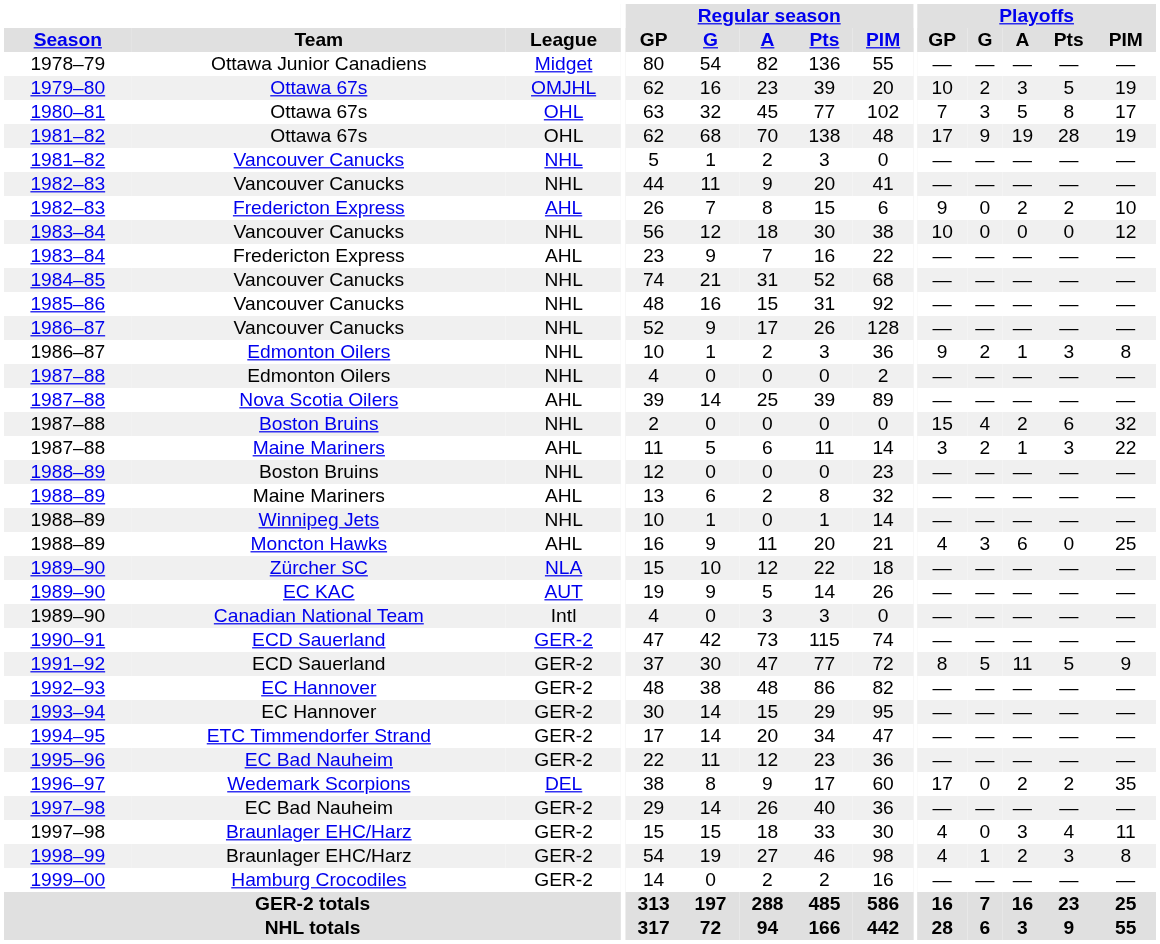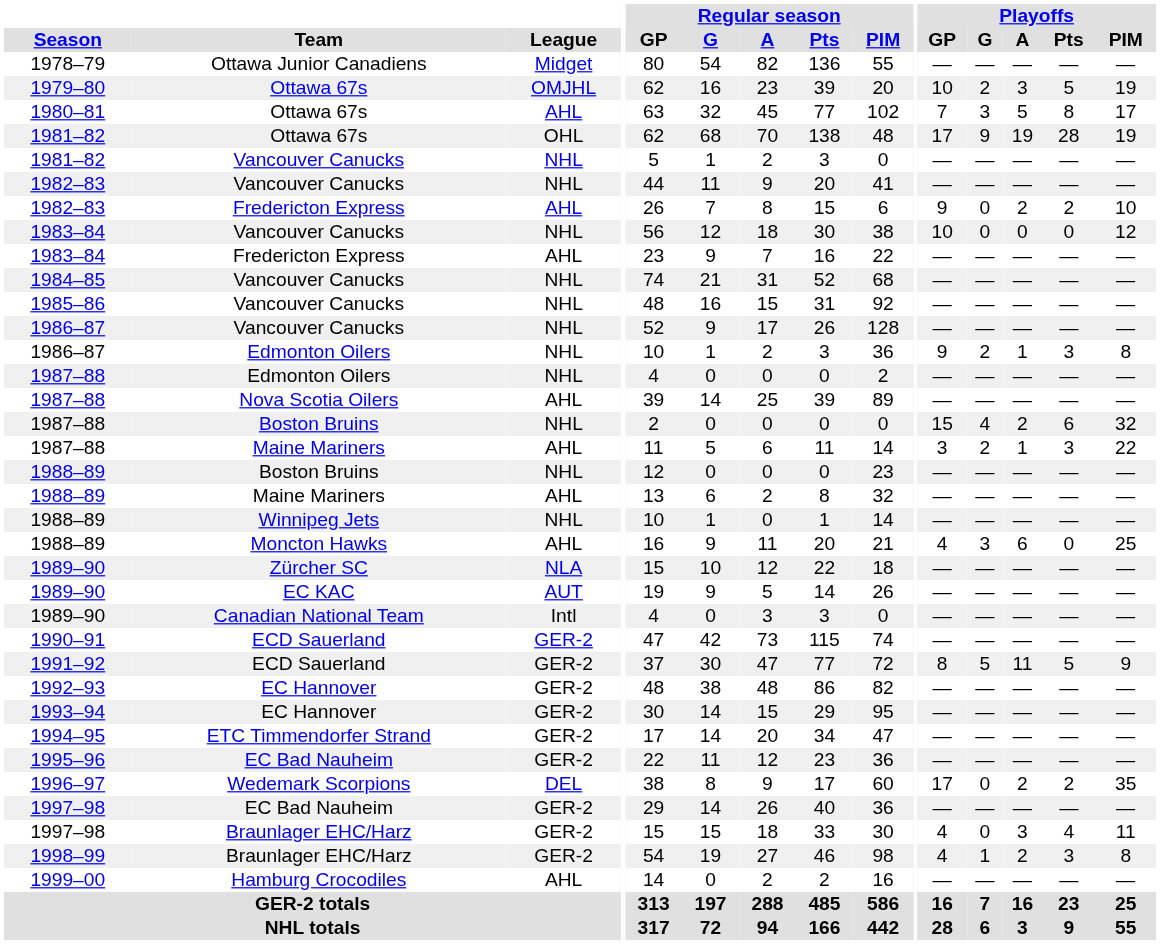 <table border="0" cellpadding="1" cellspacing="0" style="text-align:center; width:60em">
 <tr bgcolor="#e0e0e0">
 <th colspan="3" bgcolor="#ffffff"></th>
 <th rowspan="100" bgcolor="#ffffff"></th>
 <th colspan="5"><a href='#'>Regular season</a></th>
 <th rowspan="100" bgcolor="#ffffff"></th>
 <th colspan="5"><a href='#'>Playoffs</a></th>
 </tr>
 <tr bgcolor="#e0e0e0">
 <th><a href='#'>Season</a></th>
 <th>Team</th>
 <th>League</th>
 <th>GP</th>
 <th><a href='#'>G</a></th>
 <th><a href='#'>A</a></th>
 <th><a href='#'>Pts</a></th>
 <th><a href='#'>PIM</a></th>
 <th>GP</th>
 <th>G</th>
 <th>A</th>
 <th>Pts</th>
 <th>PIM</th>
 </tr>
 <tr>
 <td>1978–79</td>
 <td>Ottawa Junior Canadiens</td>
 <td><a href='#'>Midget</a></td>
 <td>80</td>
 <td>54</td>
 <td>82</td>
 <td>136</td>
 <td>55</td>
 <td>—</td>
 <td>—</td>
 <td>—</td>
 <td>—</td>
 <td>—</td>
 </tr>
 <tr bgcolor="#f0f0f0">
 <td><a href='#'>1979–80</a></td>
 <td><a href='#'>Ottawa 67s</a></td>
 <td><a href='#'>OMJHL</a></td>
 <td>62</td>
 <td>16</td>
 <td>23</td>
 <td>39</td>
 <td>20</td>
 <td>10</td>
 <td>2</td>
 <td>3</td>
 <td>5</td>
 <td>19</td>
 </tr>
 <tr>
 <td><a href='#'>1980–81</a></td>
 <td>Ottawa 67s</td>
-<td><a href='#'>OHL</a></td>
+<td><a href='#'>AHL</a></td>
 <td>63</td>
 <td>32</td>
 <td>45</td>
 <td>77</td>
 <td>102</td>
 <td>7</td>
 <td>3</td>
 <td>5</td>
 <td>8</td>
 <td>17</td>
 </tr>
 <tr bgcolor="#f0f0f0">
 <td><a href='#'>1981–82</a></td>
 <td>Ottawa 67s</td>
 <td>OHL</td>
 <td>62</td>
 <td>68</td>
 <td>70</td>
 <td>138</td>
 <td>48</td>
 <td>17</td>
 <td>9</td>
 <td>19</td>
 <td>28</td>
 <td>19</td>
 </tr>
 <tr>
 <td><a href='#'>1981–82</a></td>
 <td><a href='#'>Vancouver Canucks</a></td>
 <td><a href='#'>NHL</a></td>
 <td>5</td>
 <td>1</td>
 <td>2</td>
 <td>3</td>
 <td>0</td>
 <td>—</td>
 <td>—</td>
 <td>—</td>
 <td>—</td>
 <td>—</td>
 </tr>
 <tr bgcolor="#f0f0f0">
 <td><a href='#'>1982–83</a></td>
 <td>Vancouver Canucks</td>
 <td>NHL</td>
 <td>44</td>
 <td>11</td>
 <td>9</td>
 <td>20</td>
 <td>41</td>
 <td>—</td>
 <td>—</td>
 <td>—</td>
 <td>—</td>
 <td>—</td>
 </tr>
 <tr>
 <td><a href='#'>1982–83</a></td>
 <td><a href='#'>Fredericton Express</a></td>
 <td><a href='#'>AHL</a></td>
 <td>26</td>
 <td>7</td>
 <td>8</td>
 <td>15</td>
 <td>6</td>
 <td>9</td>
 <td>0</td>
 <td>2</td>
 <td>2</td>
 <td>10</td>
 </tr>
 <tr bgcolor="#f0f0f0">
 <td><a href='#'>1983–84</a></td>
 <td>Vancouver Canucks</td>
 <td>NHL</td>
 <td>56</td>
 <td>12</td>
 <td>18</td>
 <td>30</td>
 <td>38</td>
 <td>10</td>
 <td>0</td>
 <td>0</td>
 <td>0</td>
 <td>12</td>
 </tr>
 <tr>
 <td><a href='#'>1983–84</a></td>
 <td>Fredericton Express</td>
 <td>AHL</td>
 <td>23</td>
 <td>9</td>
 <td>7</td>
 <td>16</td>
 <td>22</td>
 <td>—</td>
 <td>—</td>
 <td>—</td>
 <td>—</td>
 <td>—</td>
 </tr>
 <tr bgcolor="#f0f0f0">
 <td><a href='#'>1984–85</a></td>
 <td>Vancouver Canucks</td>
 <td>NHL</td>
 <td>74</td>
 <td>21</td>
 <td>31</td>
 <td>52</td>
 <td>68</td>
 <td>—</td>
 <td>—</td>
 <td>—</td>
 <td>—</td>
 <td>—</td>
 </tr>
 <tr>
 <td><a href='#'>1985–86</a></td>
 <td>Vancouver Canucks</td>
 <td>NHL</td>
 <td>48</td>
 <td>16</td>
 <td>15</td>
 <td>31</td>
 <td>92</td>
 <td>—</td>
 <td>—</td>
 <td>—</td>
 <td>—</td>
 <td>—</td>
 </tr>
 <tr bgcolor="#f0f0f0">
 <td><a href='#'>1986–87</a></td>
 <td>Vancouver Canucks</td>
 <td>NHL</td>
 <td>52</td>
 <td>9</td>
 <td>17</td>
 <td>26</td>
 <td>128</td>
 <td>—</td>
 <td>—</td>
 <td>—</td>
 <td>—</td>
 <td>—</td>
 </tr>
 <tr>
 <td>1986–87</td>
 <td><a href='#'>Edmonton Oilers</a></td>
 <td>NHL</td>
 <td>10</td>
 <td>1</td>
 <td>2</td>
 <td>3</td>
 <td>36</td>
 <td>9</td>
 <td>2</td>
 <td>1</td>
 <td>3</td>
 <td>8</td>
 </tr>
 <tr bgcolor="#f0f0f0">
 <td><a href='#'>1987–88</a></td>
 <td>Edmonton Oilers</td>
 <td>NHL</td>
 <td>4</td>
 <td>0</td>
 <td>0</td>
 <td>0</td>
 <td>2</td>
 <td>—</td>
 <td>—</td>
 <td>—</td>
 <td>—</td>
 <td>—</td>
 </tr>
 <tr>
 <td><a href='#'>1987–88</a></td>
 <td><a href='#'>Nova Scotia Oilers</a></td>
 <td>AHL</td>
 <td>39</td>
 <td>14</td>
 <td>25</td>
 <td>39</td>
 <td>89</td>
 <td>—</td>
 <td>—</td>
 <td>—</td>
 <td>—</td>
 <td>—</td>
 </tr>
 <tr bgcolor="#f0f0f0">
 <td>1987–88</td>
 <td><a href='#'>Boston Bruins</a></td>
 <td>NHL</td>
 <td>2</td>
 <td>0</td>
 <td>0</td>
 <td>0</td>
 <td>0</td>
 <td>15</td>
 <td>4</td>
 <td>2</td>
 <td>6</td>
 <td>32</td>
 </tr>
 <tr>
 <td>1987–88</td>
 <td><a href='#'>Maine Mariners</a></td>
 <td>AHL</td>
 <td>11</td>
 <td>5</td>
 <td>6</td>
 <td>11</td>
 <td>14</td>
 <td>3</td>
 <td>2</td>
 <td>1</td>
 <td>3</td>
 <td>22</td>
 </tr>
 <tr bgcolor="#f0f0f0">
 <td><a href='#'>1988–89</a></td>
 <td>Boston Bruins</td>
 <td>NHL</td>
 <td>12</td>
 <td>0</td>
 <td>0</td>
 <td>0</td>
 <td>23</td>
 <td>—</td>
 <td>—</td>
 <td>—</td>
 <td>—</td>
 <td>—</td>
 </tr>
 <tr>
 <td><a href='#'>1988–89</a></td>
 <td>Maine Mariners</td>
 <td>AHL</td>
 <td>13</td>
 <td>6</td>
 <td>2</td>
 <td>8</td>
 <td>32</td>
 <td>—</td>
 <td>—</td>
 <td>—</td>
 <td>—</td>
 <td>—</td>
 </tr>
 <tr bgcolor="#f0f0f0">
 <td>1988–89</td>
 <td><a href='#'>Winnipeg Jets</a></td>
 <td>NHL</td>
 <td>10</td>
 <td>1</td>
 <td>0</td>
 <td>1</td>
 <td>14</td>
 <td>—</td>
 <td>—</td>
 <td>—</td>
 <td>—</td>
 <td>—</td>
 </tr>
 <tr>
 <td>1988–89</td>
 <td><a href='#'>Moncton Hawks</a></td>
 <td>AHL</td>
 <td>16</td>
 <td>9</td>
 <td>11</td>
 <td>20</td>
 <td>21</td>
 <td>4</td>
 <td>3</td>
 <td>6</td>
 <td>0</td>
 <td>25</td>
 </tr>
 <tr bgcolor="#f0f0f0">
 <td><a href='#'>1989–90</a></td>
 <td><a href='#'>Zürcher SC</a></td>
 <td><a href='#'>NLA</a></td>
 <td>15</td>
 <td>10</td>
 <td>12</td>
 <td>22</td>
 <td>18</td>
 <td>—</td>
 <td>—</td>
 <td>—</td>
 <td>—</td>
 <td>—</td>
 </tr>
 <tr>
 <td><a href='#'>1989–90</a></td>
 <td><a href='#'>EC KAC</a></td>
 <td><a href='#'>AUT</a></td>
 <td>19</td>
 <td>9</td>
 <td>5</td>
 <td>14</td>
 <td>26</td>
 <td>—</td>
 <td>—</td>
 <td>—</td>
 <td>—</td>
 <td>—</td>
 </tr>
 <tr bgcolor="#f0f0f0">
 <td>1989–90</td>
 <td><a href='#'>Canadian National Team</a></td>
 <td>Intl</td>
 <td>4</td>
 <td>0</td>
 <td>3</td>
 <td>3</td>
 <td>0</td>
 <td>—</td>
 <td>—</td>
 <td>—</td>
 <td>—</td>
 <td>—</td>
 </tr>
 <tr>
 <td><a href='#'>1990–91</a></td>
 <td><a href='#'>ECD Sauerland</a></td>
 <td><a href='#'>GER-2</a></td>
 <td>47</td>
 <td>42</td>
 <td>73</td>
 <td>115</td>
 <td>74</td>
 <td>—</td>
 <td>—</td>
 <td>—</td>
 <td>—</td>
 <td>—</td>
 </tr>
 <tr bgcolor="#f0f0f0">
 <td><a href='#'>1991–92</a></td>
 <td>ECD Sauerland</td>
 <td>GER-2</td>
 <td>37</td>
 <td>30</td>
 <td>47</td>
 <td>77</td>
 <td>72</td>
 <td>8</td>
 <td>5</td>
 <td>11</td>
 <td>5</td>
 <td>9</td>
 </tr>
 <tr>
 <td><a href='#'>1992–93</a></td>
 <td><a href='#'>EC Hannover</a></td>
 <td>GER-2</td>
 <td>48</td>
 <td>38</td>
 <td>48</td>
 <td>86</td>
 <td>82</td>
 <td>—</td>
 <td>—</td>
 <td>—</td>
 <td>—</td>
 <td>—</td>
 </tr>
 <tr bgcolor="#f0f0f0">
 <td><a href='#'>1993–94</a></td>
 <td>EC Hannover</td>
 <td>GER-2</td>
 <td>30</td>
 <td>14</td>
 <td>15</td>
 <td>29</td>
 <td>95</td>
 <td>—</td>
 <td>—</td>
 <td>—</td>
 <td>—</td>
 <td>—</td>
 </tr>
 <tr>
 <td><a href='#'>1994–95</a></td>
 <td><a href='#'>ETC Timmendorfer Strand</a></td>
 <td>GER-2</td>
 <td>17</td>
 <td>14</td>
 <td>20</td>
 <td>34</td>
 <td>47</td>
 <td>—</td>
 <td>—</td>
 <td>—</td>
 <td>—</td>
 <td>—</td>
 </tr>
 <tr bgcolor="#f0f0f0">
 <td><a href='#'>1995–96</a></td>
 <td><a href='#'>EC Bad Nauheim</a></td>
 <td>GER-2</td>
 <td>22</td>
 <td>11</td>
 <td>12</td>
 <td>23</td>
 <td>36</td>
 <td>—</td>
 <td>—</td>
 <td>—</td>
 <td>—</td>
 <td>—</td>
 </tr>
 <tr>
 <td><a href='#'>1996–97</a></td>
 <td><a href='#'>Wedemark Scorpions</a></td>
 <td><a href='#'>DEL</a></td>
 <td>38</td>
 <td>8</td>
 <td>9</td>
 <td>17</td>
 <td>60</td>
 <td>17</td>
 <td>0</td>
 <td>2</td>
 <td>2</td>
 <td>35</td>
 </tr>
 <tr bgcolor="#f0f0f0">
 <td><a href='#'>1997–98</a></td>
 <td>EC Bad Nauheim</td>
 <td>GER-2</td>
 <td>29</td>
 <td>14</td>
 <td>26</td>
 <td>40</td>
 <td>36</td>
 <td>—</td>
 <td>—</td>
 <td>—</td>
 <td>—</td>
 <td>—</td>
 </tr>
 <tr>
 <td>1997–98</td>
 <td><a href='#'>Braunlager EHC/Harz</a></td>
 <td>GER-2</td>
 <td>15</td>
 <td>15</td>
 <td>18</td>
 <td>33</td>
 <td>30</td>
 <td>4</td>
 <td>0</td>
 <td>3</td>
 <td>4</td>
 <td>11</td>
 </tr>
 <tr bgcolor="#f0f0f0">
 <td><a href='#'>1998–99</a></td>
 <td>Braunlager EHC/Harz</td>
 <td>GER-2</td>
 <td>54</td>
 <td>19</td>
 <td>27</td>
 <td>46</td>
 <td>98</td>
 <td>4</td>
 <td>1</td>
 <td>2</td>
 <td>3</td>
 <td>8</td>
 </tr>
 <tr>
 <td><a href='#'>1999–00</a></td>
 <td><a href='#'>Hamburg Crocodiles</a></td>
-<td>GER-2</td>
+<td>AHL</td>
 <td>14</td>
 <td>0</td>
 <td>2</td>
 <td>2</td>
 <td>16</td>
 <td>—</td>
 <td>—</td>
 <td>—</td>
 <td>—</td>
 <td>—</td>
 </tr>
 <tr bgcolor="#e0e0e0">
 <th colspan="3">GER-2 totals</th>
 <th>313</th>
 <th>197</th>
 <th>288</th>
 <th>485</th>
 <th>586</th>
 <th>16</th>
 <th>7</th>
 <th>16</th>
 <th>23</th>
 <th>25</th>
 </tr>
 <tr bgcolor="#e0e0e0">
 <th colspan="3">NHL totals</th>
 <th>317</th>
 <th>72</th>
 <th>94</th>
 <th>166</th>
 <th>442</th>
 <th>28</th>
 <th>6</th>
 <th>3</th>
 <th>9</th>
 <th>55</th>
 </tr>
 </table>
